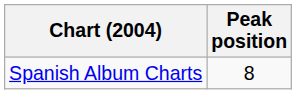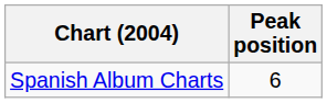 <table class="wikitable sortable">
 <tr>
 <th>Chart (2004)</th>
 <th>Peak<br>position</th>
 </tr>
 <tr>
 <td><a href='#'>Spanish Album Charts</a></td>
-<td align="center">8</td>
+<td align="center">6</td>
 </tr>
 </table>
